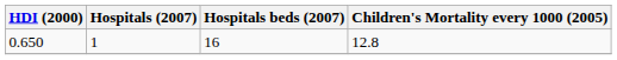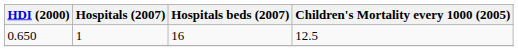 <table class="wikitable" border="1">
 <tr>
 <th><a href='#'>HDI</a> (2000)</th>
 <th>Hospitals (2007)</th>
 <th>Hospitals beds (2007)</th>
 <th>Children's Mortality every 1000 (2005)</th>
 </tr>
 <tr>
 <td>0.650</td>
 <td>1</td>
 <td>16</td>
-<td>12.8</td>
+<td>12.5</td>
 </tr>
 <tr>
 </tr>
 </table>
